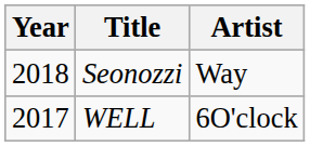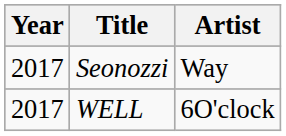 <table class="wikitable sortable">
 <tr>
 <th>Year</th>
 <th>Title</th>
 <th>Artist</th>
 </tr>
 <tr>
-<td>2018</td>
+<td>2017</td>
 <td><em>Seonozzi</em></td>
 <td>Way</td>
 </tr>
 <tr>
 <td>2017</td>
 <td><em>WELL</em></td>
 <td>6O'clock</td>
 </tr>
 </table>
